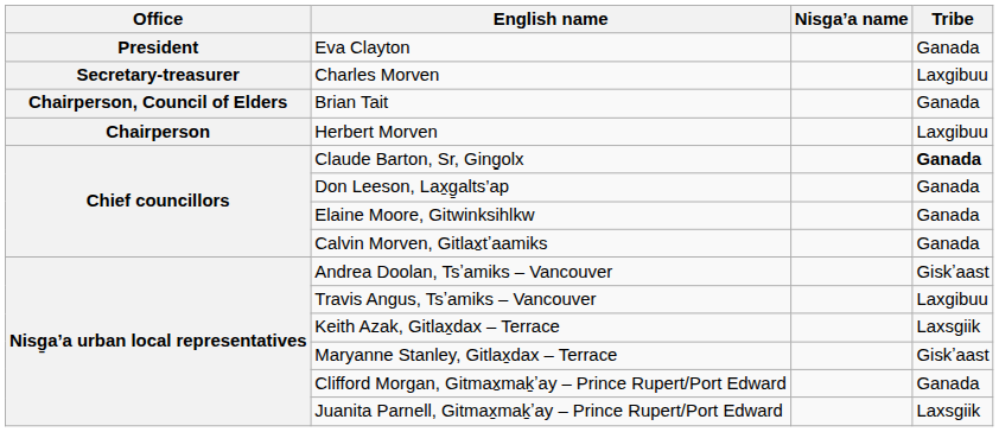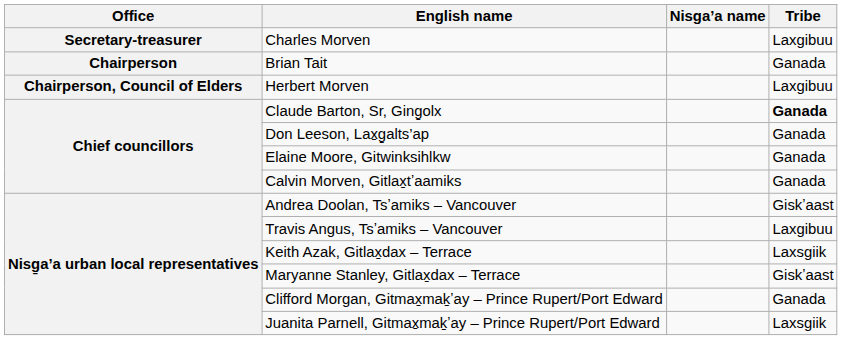 <table class="wikitable">
 <tr>
 <th scope=col>Office</th>
 <th scope=col>English name</th>
 <th scope=col>Nisga’a name</th>
 <th scope=col>Tribe</th>
 </tr>
 <tr>
-<th scope=row>President</th>
-<td>Eva Clayton</td>
-<td></td>
-<td>Ganada</td>
-</tr>
-<tr>
 <th scope=row>Secretary-treasurer</th>
 <td>Charles Morven</td>
 <td></td>
 <td>Laxgibuu</td>
 </tr>
 <tr>
-<th scope=row>Chairperson, Council of Elders</th>
+<th scope=row>Chairperson</th>
 <td>Brian Tait</td>
 <td></td>
 <td>Ganada</td>
 </tr>
 <tr>
-<th scope=row>Chairperson</th>
+<th scope=row>Chairperson, Council of Elders</th>
 <td>Herbert Morven</td>
 <td></td>
 <td>Laxgibuu</td>
 </tr>
 <tr>
 <th rowspan=4 scope=row>Chief councillors</th>
 <td>Claude Barton, Sr, Ging̱olx</td>
 <td></td>
 <td><strong>Ganada</strong></td>
 </tr>
 <tr>
 <td>Don Leeson, Lax̱g̱alts’ap</td>
 <td></td>
 <td>Ganada</td>
 </tr>
 <tr>
 <td>Elaine Moore, Gitwinksihlkw</td>
 <td></td>
 <td>Ganada</td>
 </tr>
 <tr>
 <td>Calvin Morven, Gitlax̱tʼaamiks</td>
 <td></td>
 <td>Ganada</td>
 </tr>
 <tr>
 <th rowspan=6 scope=row>Nisg̱aʼa urban local representatives</th>
 <td>Andrea Doolan, Tsʼamiks – Vancouver</td>
 <td></td>
 <td>Giskʼaast</td>
 </tr>
 <tr>
 <td>Travis Angus, Tsʼamiks – Vancouver</td>
 <td></td>
 <td>Laxgibuu</td>
 </tr>
 <tr>
 <td>Keith Azak, Gitlax̱dax – Terrace</td>
 <td></td>
 <td>Laxsgiik</td>
 </tr>
 <tr>
 <td>Maryanne Stanley, Gitlax̱dax – Terrace</td>
 <td></td>
 <td>Giskʼaast</td>
 </tr>
 <tr>
 <td>Clifford Morgan, Gitmax̱maḵʼay – Prince Rupert/Port Edward</td>
 <td></td>
 <td>Ganada</td>
 </tr>
 <tr>
 <td>Juanita Parnell, Gitmax̱maḵʼay – Prince Rupert/Port Edward</td>
 <td></td>
 <td>Laxsgiik</td>
 </tr>
 </table>
